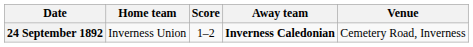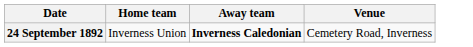 <table class="wikitable football-result-list" style="max-width: 80em; text-align: center">
 <tr>
 <th scope="col">Date</th>
 <th scope="col">Home team</th>
-<th scope="col">Score</th>
 <th scope="col">Away team</th>
 <th scope="col">Venue</th>
 </tr>
 <tr>
 <th scope="row">24 September 1892</th>
 <td align=right>Inverness Union</td>
-<td>1–2</td>
 <td align=left><strong>Inverness Caledonian</strong></td>
 <td align=left>Cemetery Road, Inverness</td>
 </tr>
 </table>
